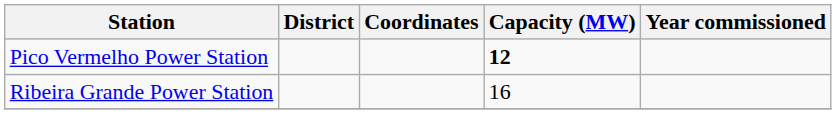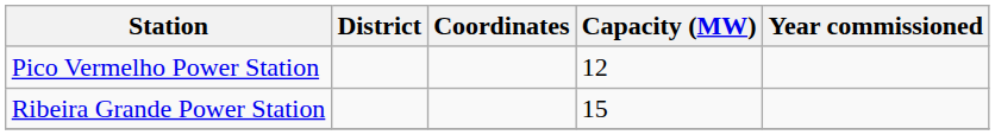 <table class="wikitable sortable">
 <tr>
 <th>Station</th>
 <th>District</th>
 <th>Coordinates</th>
 <th>Capacity (<a href='#'>MW</a>)</th>
 <th>Year commissioned</th>
 </tr>
 <tr>
 <td><a href='#'>Pico Vermelho Power Station</a></td>
 <td></td>
 <td></td>
-<td><strong>12</strong></td>
+<td>12</td>
 <td></td>
 </tr>
 <tr>
 <td><a href='#'>Ribeira Grande Power Station</a></td>
 <td></td>
 <td></td>
-<td>16</td>
+<td>15</td>
 <td></td>
 </tr>
 <tr>
 </tr>
 </table>
